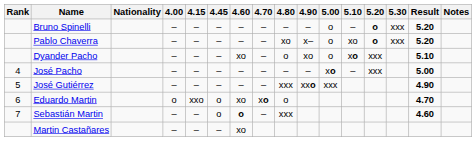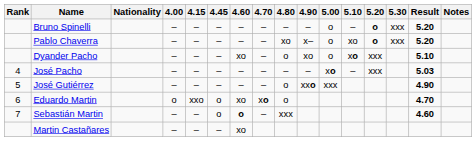 <table class="wikitable sortable" style="text-align:center;font-size:95%">
 <tr>
 <th>Rank</th>
 <th>Name</th>
 <th>Nationality</th>
 <th>4.00</th>
 <th>4.15</th>
 <th>4.45</th>
 <th>4.60</th>
 <th>4.70</th>
 <th>4.80</th>
 <th>4.90</th>
 <th>5.00</th>
 <th>5.10</th>
 <th>5.20</th>
 <th>5.30</th>
 <th>Result</th>
 <th>Notes</th>
 </tr>
 <tr>
 <td></td>
 <td align=left><a href='#'>Bruno Spinelli</a></td>
 <td align=left></td>
 <td>–</td>
 <td>–</td>
 <td>–</td>
 <td>–</td>
 <td>–</td>
 <td>–</td>
 <td>–</td>
 <td>o</td>
 <td>–</td>
 <td><strong>o</strong></td>
 <td>xxx</td>
 <td><strong>5.20</strong></td>
 <td></td>
 </tr>
 <tr>
 <td></td>
 <td align=left><a href='#'>Pablo Chaverra</a></td>
 <td align=left></td>
 <td>–</td>
 <td>–</td>
 <td>–</td>
 <td>–</td>
 <td>–</td>
 <td>xo</td>
 <td>x–</td>
 <td>o</td>
 <td>xo</td>
 <td><strong>o</strong></td>
 <td>xxx</td>
 <td><strong>5.20</strong></td>
 <td></td>
 </tr>
 <tr>
 <td></td>
 <td align=left><a href='#'>Dyander Pacho</a></td>
 <td align=left></td>
 <td>–</td>
 <td>–</td>
 <td>–</td>
 <td>xo</td>
 <td>–</td>
 <td>o</td>
 <td>xo</td>
 <td>o</td>
 <td>x<strong>o</strong></td>
 <td>xxx</td>
 <td></td>
 <td><strong>5.10</strong></td>
 <td></td>
 </tr>
 <tr>
 <td>4</td>
 <td align=left><a href='#'>José Pacho</a></td>
 <td align=left></td>
 <td>–</td>
 <td>–</td>
 <td>–</td>
 <td>–</td>
 <td>–</td>
 <td>–</td>
 <td>–</td>
 <td>x<strong>o</strong></td>
 <td>–</td>
 <td>xxx</td>
 <td></td>
-<td><strong>5.00</strong></td>
+<td><strong>5.03</strong></td>
 <td></td>
 </tr>
 <tr>
 <td>5</td>
 <td align=left><a href='#'>José Gutiérrez</a></td>
 <td align=left></td>
 <td>–</td>
 <td>–</td>
 <td>–</td>
 <td>–</td>
 <td>–</td>
-<td>xxx</td>
+<td>o</td>
 <td>xx<strong>o</strong></td>
 <td>xxx</td>
 <td></td>
 <td></td>
 <td></td>
 <td><strong>4.90</strong></td>
 <td></td>
 </tr>
 <tr>
 <td>6</td>
 <td align=left><a href='#'>Eduardo Martin</a></td>
 <td align=left></td>
 <td>o</td>
 <td>xxo</td>
 <td>o</td>
 <td>xo</td>
 <td>x<strong>o</strong></td>
 <td>o</td>
 <td></td>
 <td></td>
 <td></td>
 <td></td>
 <td></td>
 <td><strong>4.70</strong></td>
 <td></td>
 </tr>
 <tr>
 <td>7</td>
 <td align=left><a href='#'>Sebastián Martin</a></td>
 <td align=left></td>
 <td>–</td>
 <td>–</td>
 <td>o</td>
 <td><strong>o</strong></td>
 <td>–</td>
 <td>xxx</td>
 <td></td>
 <td></td>
 <td></td>
 <td></td>
 <td></td>
 <td><strong>4.60</strong></td>
 <td></td>
 </tr>
 <tr>
 <td></td>
 <td align=left><a href='#'>Martin Castañares</a></td>
 <td align=left></td>
 <td>–</td>
 <td>–</td>
 <td>–</td>
 <td>xo</td>
 <td></td>
 <td></td>
 <td></td>
 <td></td>
 <td></td>
 <td></td>
 <td></td>
 <td><strong></strong></td>
 <td></td>
 </tr>
 </table>
